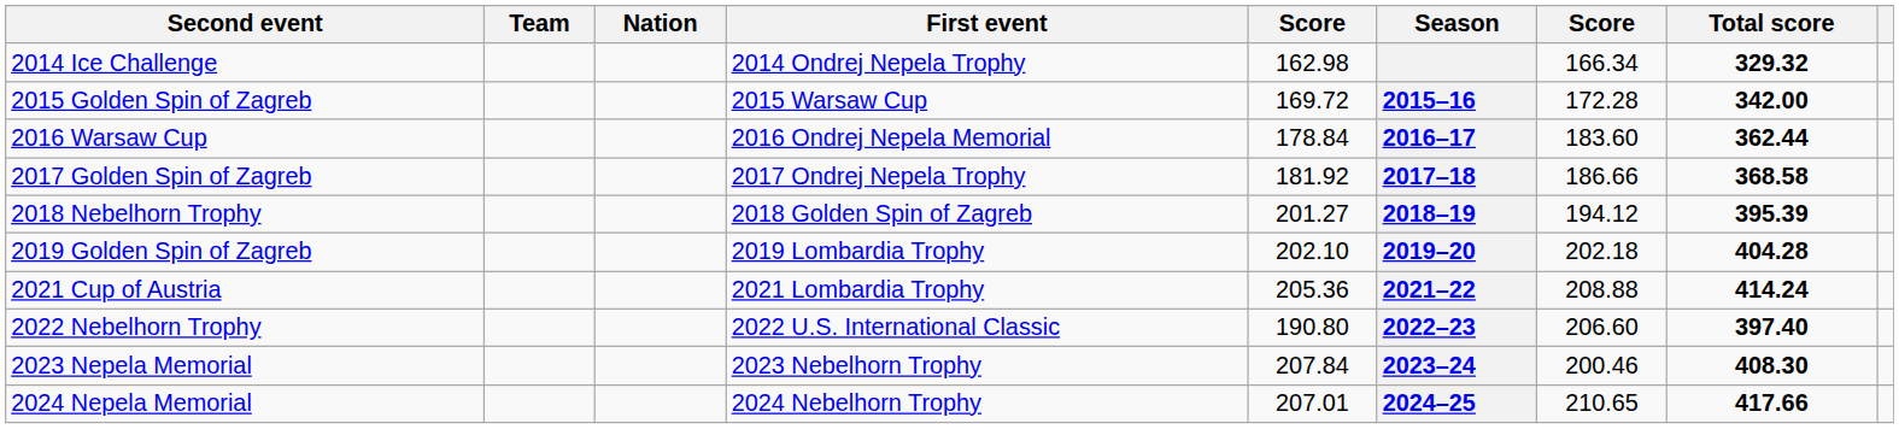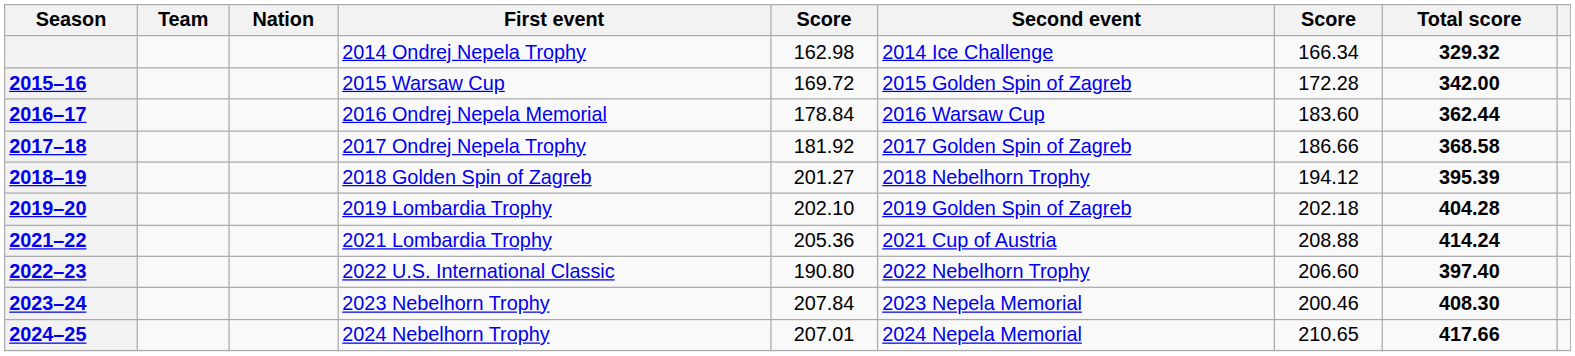 <table class="wikitable unsortable" style="text-align:left; width:100%">
 <tr>
-<th scope="col">Second event</th>
+<th scope="col">Season</th>
 <th scope="col">Team</th>
 <th scope="col">Nation</th>
 <th scope="col">First event</th>
 <th scope="col">Score</th>
-<th scope="col">Season</th>
+<th scope="col">Second event</th>
 <th scope="col">Score</th>
 <th scope="col">Total score</th>
 <th scope="col"></th>
 </tr>
 <tr>
-<td><a href='#'>2014 Ice Challenge</a></td>
+<th scope="row" style="text-align:left"></th>
 <td></td>
 <td></td>
 <td><a href='#'>2014 Ondrej Nepela Trophy</a></td>
 <td align="center">162.98</td>
-<th scope="row" style="text-align:left"></th>
+<td><a href='#'>2014 Ice Challenge</a></td>
 <td align="center">166.34</td>
 <td align="center"><strong>329.32</strong></td>
 <td></td>
 </tr>
 <tr>
-<td><a href='#'>2015 Golden Spin of Zagreb</a></td>
+<th scope="row" style="text-align:left"><a href='#'>2015–16</a></th>
 <td></td>
 <td></td>
 <td><a href='#'>2015 Warsaw Cup</a></td>
 <td align="center">169.72</td>
-<th scope="row" style="text-align:left"><a href='#'>2015–16</a></th>
+<td><a href='#'>2015 Golden Spin of Zagreb</a></td>
 <td align="center">172.28</td>
 <td align="center"><strong>342.00</strong></td>
 <td></td>
 </tr>
 <tr>
-<td><a href='#'>2016 Warsaw Cup</a></td>
+<th scope="row" style="text-align:left"><a href='#'>2016–17</a></th>
 <td></td>
 <td></td>
 <td><a href='#'>2016 Ondrej Nepela Memorial</a></td>
 <td align="center">178.84</td>
-<th scope="row" style="text-align:left"><a href='#'>2016–17</a></th>
+<td><a href='#'>2016 Warsaw Cup</a></td>
 <td align="center">183.60</td>
 <td align="center"><strong>362.44</strong></td>
 <td></td>
 </tr>
 <tr>
-<td><a href='#'>2017 Golden Spin of Zagreb</a></td>
+<th scope="row" style="text-align:left"><a href='#'>2017–18</a></th>
 <td></td>
 <td></td>
 <td><a href='#'>2017 Ondrej Nepela Trophy</a></td>
 <td align="center">181.92</td>
-<th scope="row" style="text-align:left"><a href='#'>2017–18</a></th>
+<td><a href='#'>2017 Golden Spin of Zagreb</a></td>
 <td align="center">186.66</td>
 <td align="center"><strong>368.58</strong></td>
 <td></td>
 </tr>
 <tr>
-<td><a href='#'>2018 Nebelhorn Trophy</a></td>
+<th scope="row" style="text-align:left"><a href='#'>2018–19</a></th>
 <td></td>
 <td></td>
 <td><a href='#'>2018 Golden Spin of Zagreb</a></td>
 <td align="center">201.27</td>
-<th scope="row" style="text-align:left"><a href='#'>2018–19</a></th>
+<td><a href='#'>2018 Nebelhorn Trophy</a></td>
 <td align="center">194.12</td>
 <td align="center"><strong>395.39</strong></td>
 <td></td>
 </tr>
 <tr>
-<td><a href='#'>2019 Golden Spin of Zagreb</a></td>
+<th scope="row" style="text-align:left"><a href='#'>2019–20</a></th>
 <td></td>
 <td></td>
 <td><a href='#'>2019 Lombardia Trophy</a></td>
 <td align="center">202.10</td>
-<th scope="row" style="text-align:left"><a href='#'>2019–20</a></th>
+<td><a href='#'>2019 Golden Spin of Zagreb</a></td>
 <td align="center">202.18</td>
 <td align="center"><strong>404.28</strong></td>
 <td></td>
 </tr>
 <tr>
-<td><a href='#'>2021 Cup of Austria</a></td>
+<th scope="row" style="text-align:left"><a href='#'>2021–22</a></th>
 <td></td>
 <td></td>
 <td><a href='#'>2021 Lombardia Trophy</a></td>
 <td align="center">205.36</td>
-<th scope="row" style="text-align:left"><a href='#'>2021–22</a></th>
+<td><a href='#'>2021 Cup of Austria</a></td>
 <td align="center">208.88</td>
 <td align="center"><strong>414.24</strong></td>
 <td></td>
 </tr>
 <tr>
-<td><a href='#'>2022 Nebelhorn Trophy</a></td>
+<th scope="row" style="text-align:left"><a href='#'>2022–23</a></th>
 <td></td>
 <td></td>
 <td><a href='#'>2022 U.S. International Classic</a></td>
 <td align="center">190.80</td>
-<th scope="row" style="text-align:left"><a href='#'>2022–23</a></th>
+<td><a href='#'>2022 Nebelhorn Trophy</a></td>
 <td align="center">206.60</td>
 <td align="center"><strong>397.40</strong></td>
 <td></td>
 </tr>
 <tr>
-<td><a href='#'>2023 Nepela Memorial</a></td>
+<th scope="row" style="text-align:left"><a href='#'>2023–24</a></th>
 <td></td>
 <td></td>
 <td><a href='#'>2023 Nebelhorn Trophy</a></td>
 <td align="center">207.84</td>
-<th scope="row" style="text-align:left"><a href='#'>2023–24</a></th>
+<td><a href='#'>2023 Nepela Memorial</a></td>
 <td align="center">200.46</td>
 <td align="center"><strong>408.30</strong></td>
 <td></td>
 </tr>
 <tr>
-<td><a href='#'>2024 Nepela Memorial</a></td>
+<th scope="row" style="text-align:left"><a href='#'>2024–25</a></th>
 <td></td>
 <td></td>
 <td><a href='#'>2024 Nebelhorn Trophy</a></td>
 <td align="center">207.01</td>
-<th scope="row" style="text-align:left"><a href='#'>2024–25</a></th>
+<td><a href='#'>2024 Nepela Memorial</a></td>
 <td align="center">210.65</td>
 <td align="center"><strong>417.66</strong></td>
 <td></td>
 </tr>
 </table>
